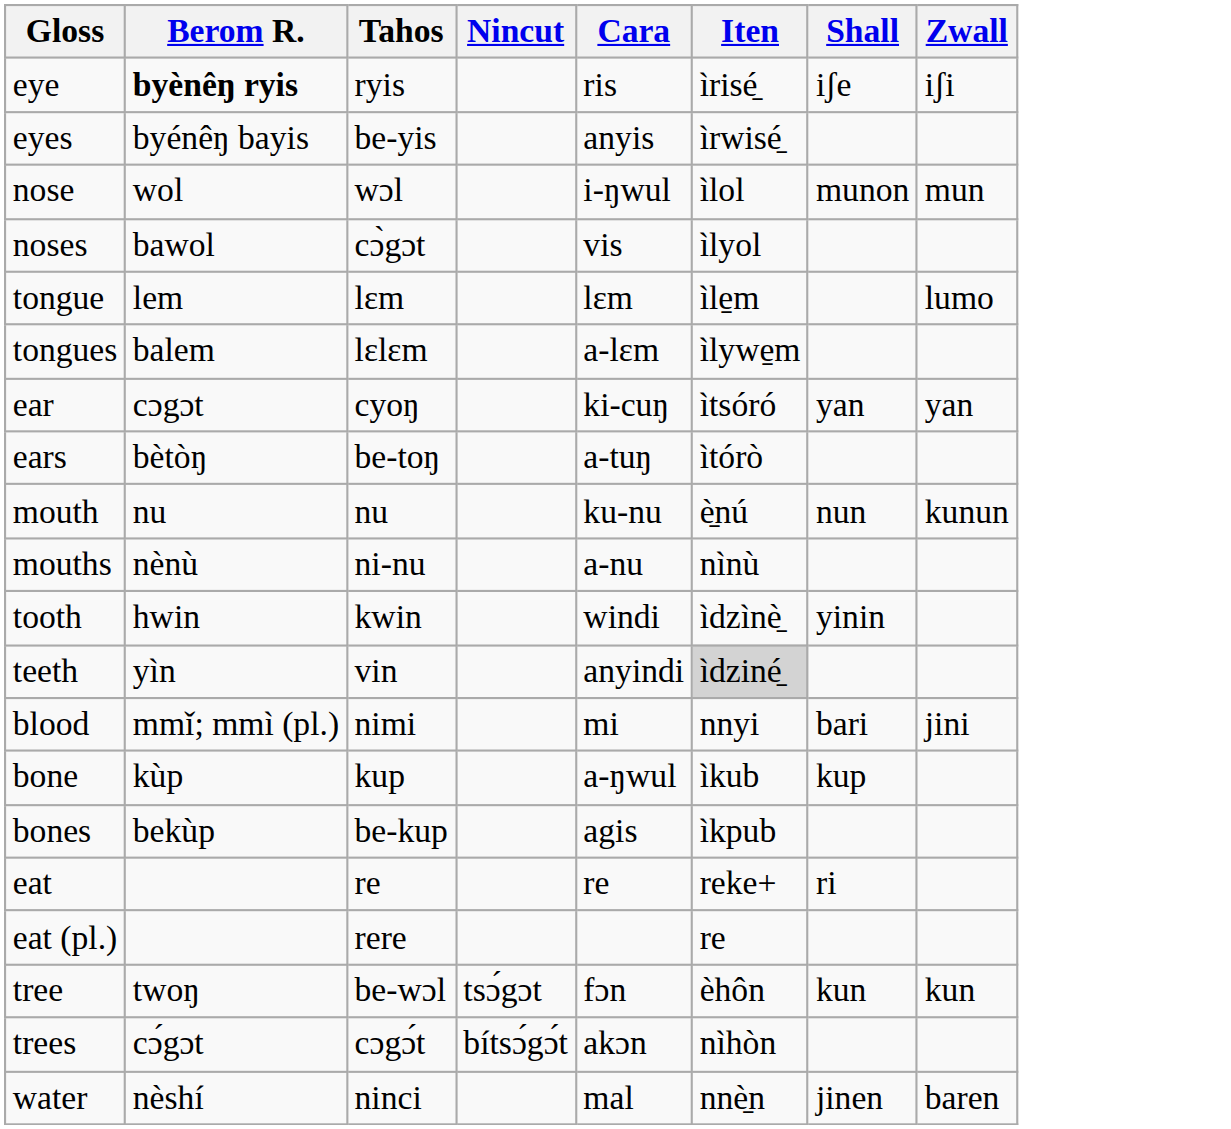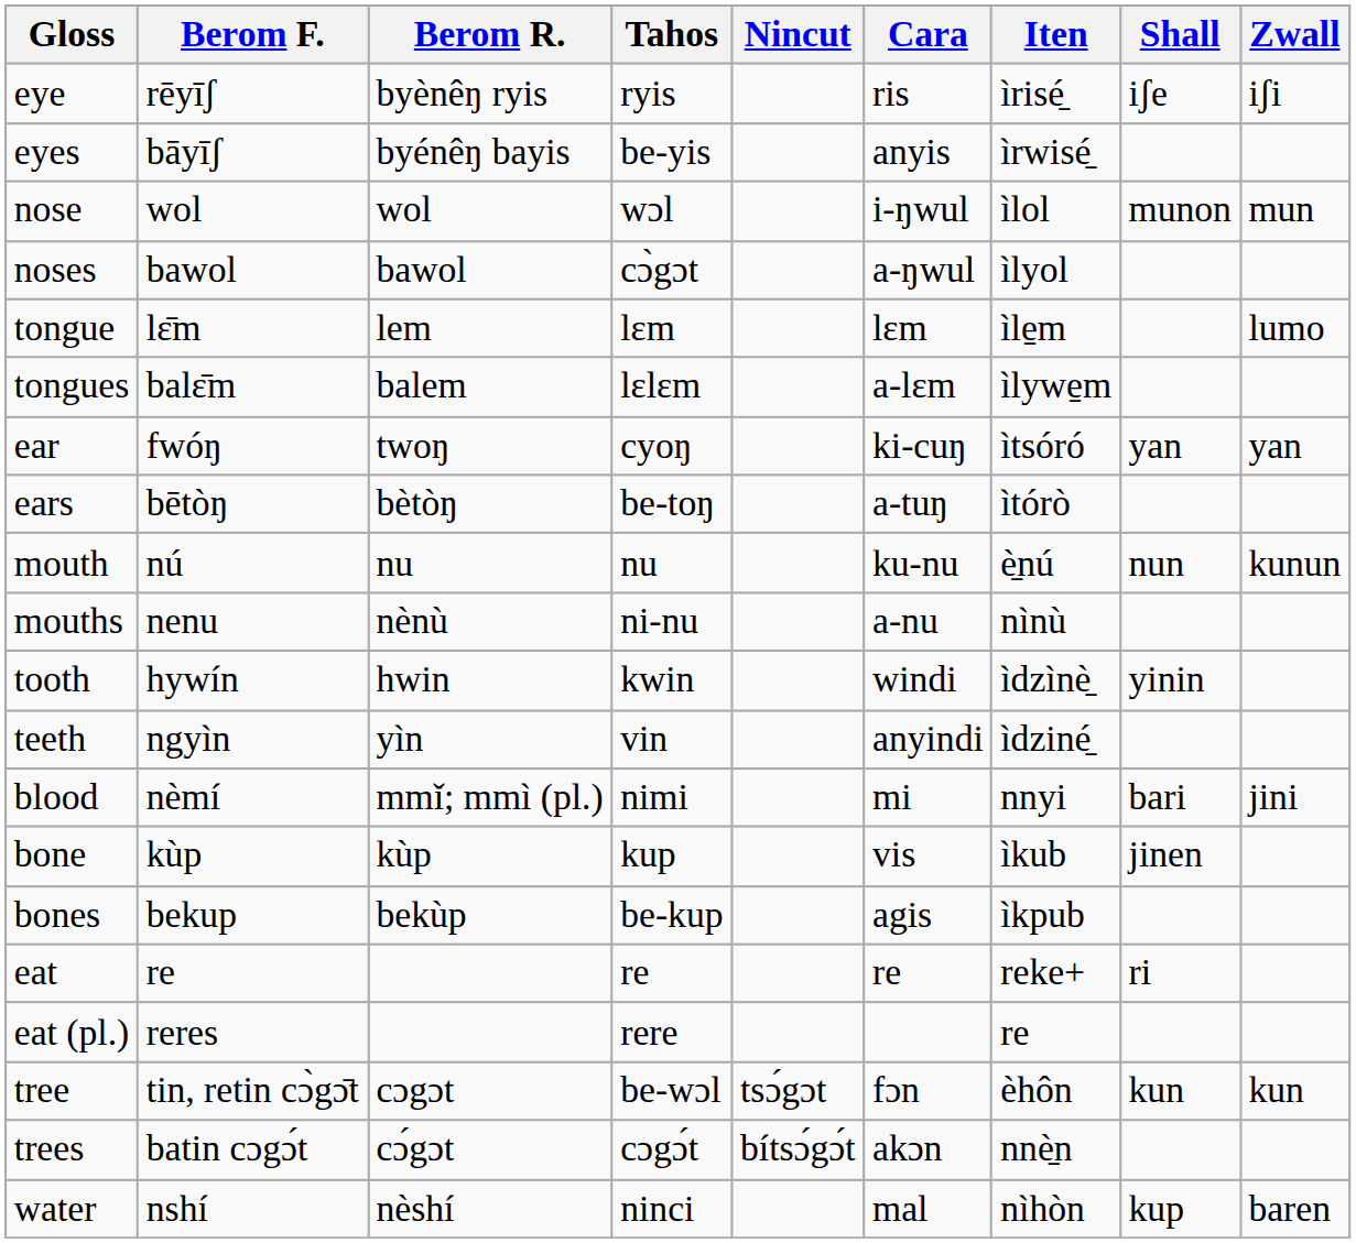 <table class="wikitable sortable">
 <tr>
 <th>Gloss</th>
+<th><a href='#'>Berom</a> F.</th>
 <th><a href='#'>Berom</a> R.</th>
 <th>Tahos</th>
 <th><a href='#'>Nincut</a></th>
 <th><a href='#'>Cara</a></th>
 <th><a href='#'>Iten</a></th>
 <th><a href='#'>Shall</a></th>
 <th><a href='#'>Zwall</a></th>
 </tr>
 <tr>
 <td>eye</td>
-<td><strong>byènêŋ ryis</strong></td>
+<td>rēyīʃ</td>
+<td>byènêŋ ryis</td>
 <td>ryis</td>
 <td></td>
 <td>ris</td>
 <td>ìrisé̱</td>
 <td>iʃe</td>
 <td>iʃi</td>
 </tr>
 <tr>
 <td>eyes</td>
+<td>bāyīʃ</td>
 <td>byénêŋ bayis</td>
 <td>be-yis</td>
 <td></td>
 <td>anyis</td>
 <td>ìrwisé̱</td>
 <td></td>
 <td></td>
 </tr>
 <tr>
 <td>nose</td>
 <td>wol</td>
+<td>wol</td>
 <td>wɔl</td>
 <td></td>
 <td>i-ŋwul</td>
 <td>ìlol</td>
 <td>munon</td>
 <td>mun</td>
 </tr>
 <tr>
 <td>noses</td>
 <td>bawol</td>
+<td>bawol</td>
 <td>cɔ̀gɔt</td>
 <td></td>
-<td>vis</td>
+<td>a-ŋwul</td>
 <td>ìlyol</td>
 <td></td>
 <td></td>
 </tr>
 <tr>
 <td>tongue</td>
+<td>lɛ̄m</td>
 <td>lem</td>
 <td>lɛm</td>
 <td></td>
 <td>lɛm</td>
 <td>ìle̱m</td>
 <td></td>
 <td>lumo</td>
 </tr>
 <tr>
 <td>tongues</td>
+<td>balɛ̄m</td>
 <td>balem</td>
 <td>lɛlɛm</td>
 <td></td>
 <td>a-lɛm</td>
 <td>ìlywe̱m</td>
 <td></td>
 <td></td>
 </tr>
 <tr>
 <td>ear</td>
-<td>cɔgɔt</td>
+<td>fwóŋ</td>
+<td>twoŋ</td>
 <td>cyoŋ</td>
 <td></td>
 <td>ki-cuŋ</td>
 <td>ìtsóró</td>
 <td>yan</td>
 <td>yan</td>
 </tr>
 <tr>
 <td>ears</td>
+<td>bētòŋ</td>
 <td>bètòŋ</td>
 <td>be-toŋ</td>
 <td></td>
 <td>a-tuŋ</td>
 <td>ìtórò</td>
 <td></td>
 <td></td>
 </tr>
 <tr>
 <td>mouth</td>
+<td>nú</td>
 <td>nu</td>
 <td>nu</td>
 <td></td>
 <td>ku-nu</td>
 <td>è̱nú</td>
 <td>nun</td>
 <td>kunun</td>
 </tr>
 <tr>
 <td>mouths</td>
+<td>nenu</td>
 <td>nènù</td>
 <td>ni-nu</td>
 <td></td>
 <td>a-nu</td>
 <td>nìnù</td>
 <td></td>
 <td></td>
 </tr>
 <tr>
 <td>tooth</td>
+<td>hywín</td>
 <td>hwin</td>
 <td>kwin</td>
 <td></td>
 <td>windi</td>
 <td>ìdzìnè̱</td>
 <td>yinin</td>
 <td></td>
 </tr>
 <tr>
 <td>teeth</td>
+<td>ngyìn</td>
 <td>yìn</td>
 <td>vin</td>
 <td></td>
 <td>anyindi</td>
-<td style="background: lightgrey;">ìdziné̱</td>
+<td>ìdziné̱</td>
 <td></td>
 <td></td>
 </tr>
 <tr>
 <td>blood</td>
+<td>nèmí</td>
 <td>mmǐ; mmì (pl.)</td>
 <td>nimi</td>
 <td></td>
 <td>mi</td>
 <td>nnyi</td>
 <td>bari</td>
 <td>jini</td>
 </tr>
 <tr>
 <td>bone</td>
 <td>kùp</td>
+<td>kùp</td>
 <td>kup</td>
 <td></td>
-<td>a-ŋwul</td>
+<td>vis</td>
 <td>ìkub</td>
-<td>kup</td>
+<td>jinen</td>
 <td></td>
 </tr>
 <tr>
 <td>bones</td>
+<td>bekup</td>
 <td>bekùp</td>
 <td>be-kup</td>
 <td></td>
 <td>agis</td>
 <td>ìkpub</td>
 <td></td>
 <td></td>
 </tr>
 <tr>
 <td>eat</td>
+<td>re</td>
 <td></td>
 <td>re</td>
 <td></td>
 <td>re</td>
 <td>reke+</td>
 <td>ri</td>
 <td></td>
 </tr>
 <tr>
 <td>eat (pl.)</td>
+<td>reres</td>
 <td></td>
 <td>rere</td>
 <td></td>
 <td></td>
 <td>re</td>
 <td></td>
 <td></td>
 </tr>
 <tr>
 <td>tree</td>
-<td>twoŋ</td>
+<td>tin, retin cɔ̀gɔ̄t</td>
+<td>cɔgɔt</td>
 <td>be-wɔl</td>
 <td>tsɔ́gɔt</td>
 <td>fɔn</td>
 <td>èhôn</td>
 <td>kun</td>
 <td>kun</td>
 </tr>
 <tr>
 <td>trees</td>
+<td>batin cɔgɔ́t</td>
 <td>cɔ́gɔt</td>
 <td>cɔgɔ́t</td>
 <td>bítsɔ́gɔ́t</td>
 <td>akɔn</td>
-<td>nìhòn</td>
+<td>nnè̱n</td>
 <td></td>
 <td></td>
 </tr>
 <tr>
 <td>water</td>
+<td>nshí</td>
 <td>nèshí</td>
 <td>ninci</td>
 <td></td>
 <td>mal</td>
-<td>nnè̱n</td>
-<td>jinen</td>
+<td>nìhòn</td>
+<td>kup</td>
 <td>baren</td>
 </tr>
 </table>
